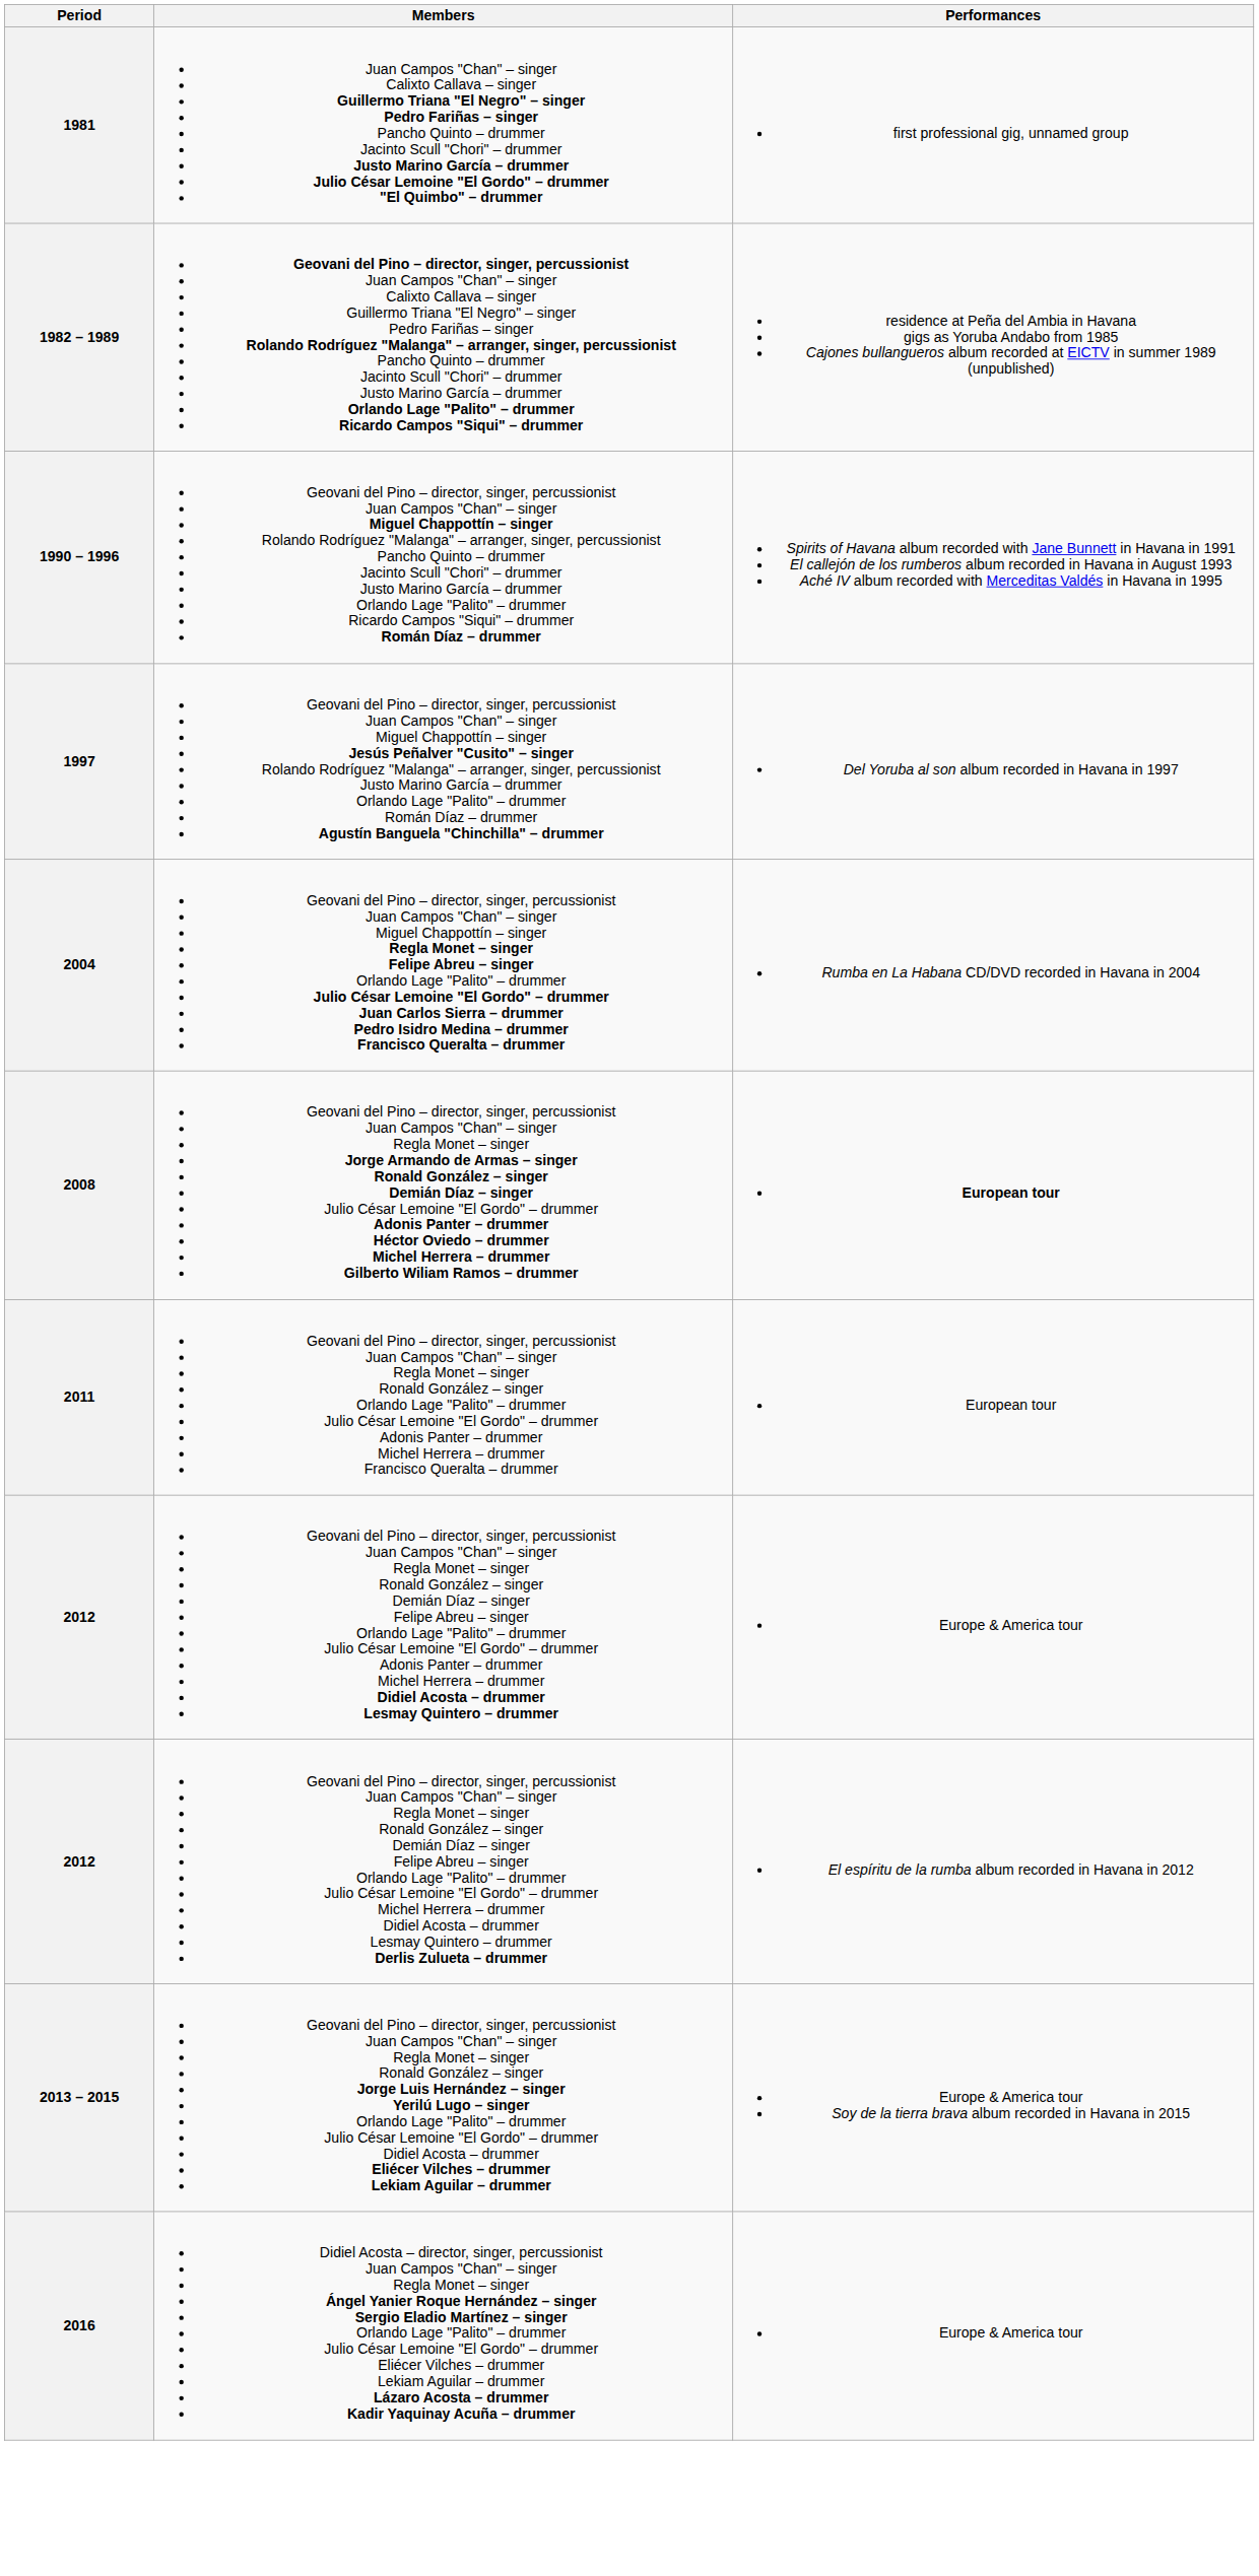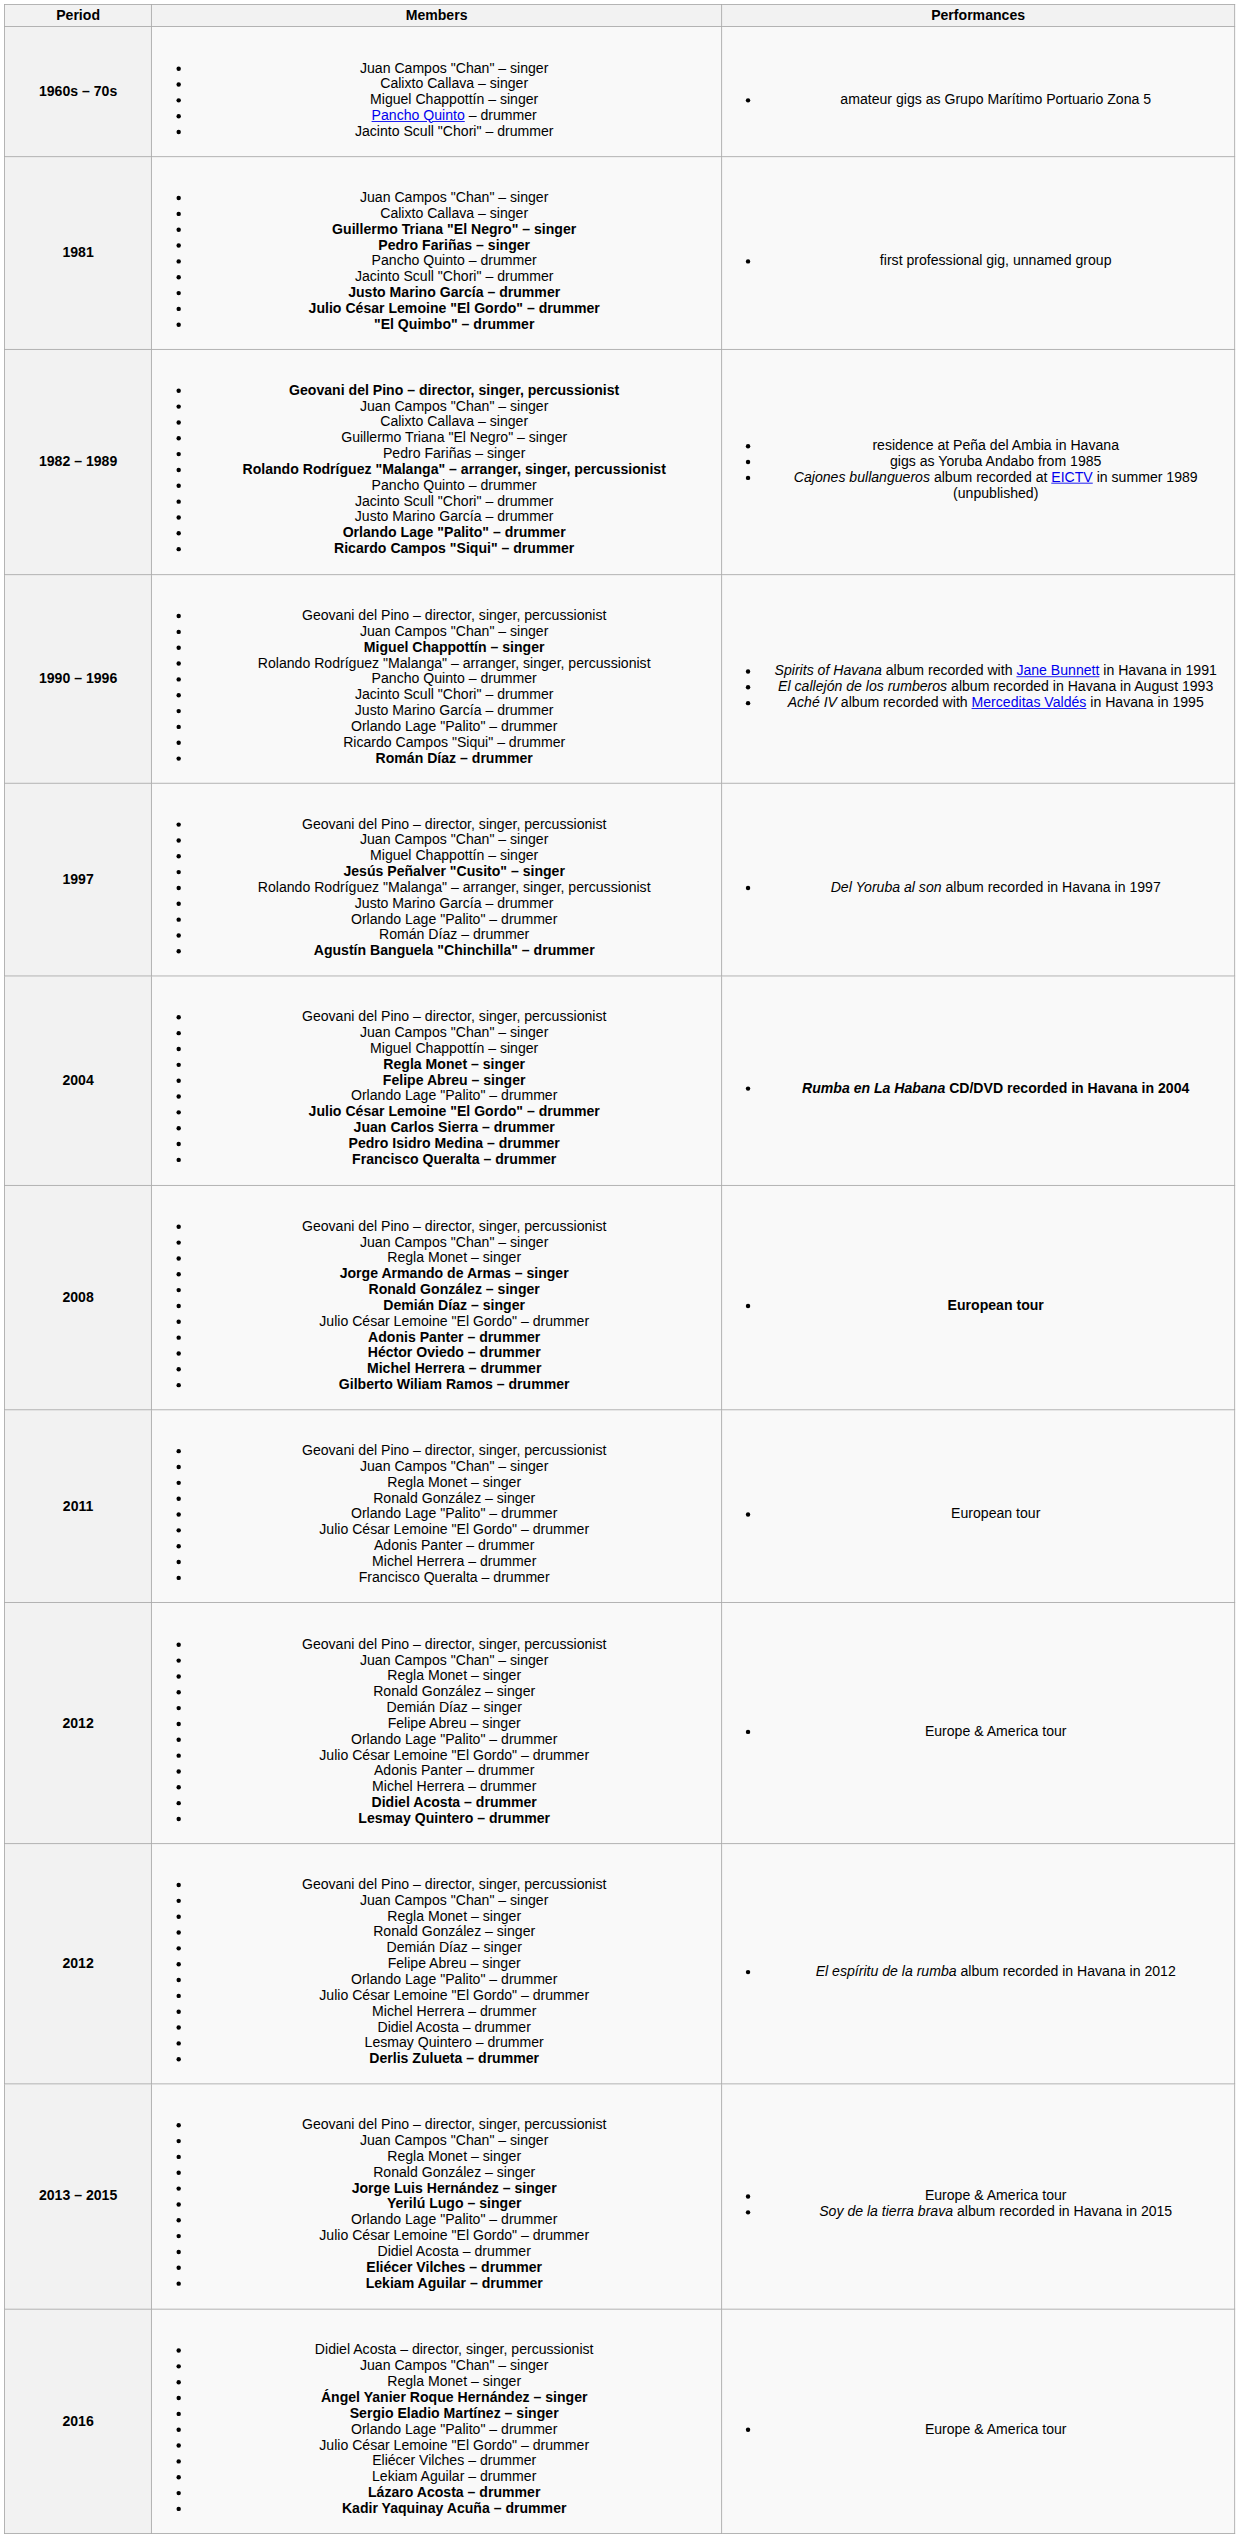 <table class="wikitable plainrowheaders" style="text-align:center;">
 <tr>
 <th scope="col" style="width:10em;">Period</th>
 <th scope="col" style="width:40em;">Members</th>
 <th scope="col" style="width:36em;">Performances</th>
+</tr>
+<tr>
+<th scope="col">1960s – 70s</th>
+<td><br><ul><li>Juan Campos "Chan" – singer</li><li>Calixto Callava – singer</li><li>Miguel Chappottín – singer</li><li><a href='#'>Pancho Quinto</a> – drummer</li><li>Jacinto Scull "Chori" – drummer</li></ul></td>
+<td><br><ul><li>amateur gigs as Grupo Marítimo Portuario Zona 5</li></ul></td>
 </tr>
 <tr>
 <th scope="col">1981</th>
 <td><br><ul><li>Juan Campos "Chan" – singer</li><li>Calixto Callava – singer</li><li><strong>Guillermo Triana "El Negro" – singer</strong></li><li><strong>Pedro Fariñas – singer</strong></li><li>Pancho Quinto – drummer</li><li>Jacinto Scull "Chori" – drummer</li><li><strong>Justo Marino García – drummer</strong></li><li><strong>Julio César Lemoine "El Gordo" – drummer</strong></li><li><strong>"El Quimbo" – drummer</strong></li></ul></td>
 <td><br><ul><li>first professional gig, unnamed group</li></ul></td>
 </tr>
 <tr>
 <th scope="col">1982 – 1989</th>
 <td><br><ul><li><strong>Geovani del Pino – director, singer, percussionist</strong></li><li>Juan Campos "Chan" – singer</li><li>Calixto Callava – singer</li><li>Guillermo Triana "El Negro" – singer</li><li>Pedro Fariñas – singer</li><li><strong>Rolando Rodríguez "Malanga" – arranger, singer, percussionist</strong></li><li>Pancho Quinto – drummer</li><li>Jacinto Scull "Chori" – drummer</li><li>Justo Marino García – drummer</li><li><strong>Orlando Lage "Palito" – drummer</strong></li><li><strong>Ricardo Campos "Siqui" – drummer</strong></li></ul></td>
 <td><br><ul><li>residence at Peña del Ambia in Havana</li><li>gigs as Yoruba Andabo from 1985</li><li><em>Cajones bullangueros</em> album recorded at <a href='#'>EICTV</a> in summer 1989 (unpublished)</li></ul></td>
 </tr>
 <tr>
 <th scope="col">1990 – 1996</th>
 <td><br><ul><li>Geovani del Pino – director, singer, percussionist</li><li>Juan Campos "Chan" – singer</li><li><strong>Miguel Chappottín – singer</strong></li><li>Rolando Rodríguez "Malanga" – arranger, singer, percussionist</li><li>Pancho Quinto – drummer</li><li>Jacinto Scull "Chori" – drummer</li><li>Justo Marino García – drummer</li><li>Orlando Lage "Palito" – drummer</li><li>Ricardo Campos "Siqui" – drummer</li><li><strong>Román Díaz – drummer</strong></li></ul></td>
 <td><br><ul><li><em>Spirits of Havana</em> album recorded with <a href='#'>Jane Bunnett</a> in Havana in 1991</li><li><em>El callejón de los rumberos</em> album recorded in Havana in August 1993</li><li><em>Aché IV</em> album recorded with <a href='#'>Merceditas Valdés</a> in Havana in 1995</li></ul></td>
 </tr>
 <tr>
 <th scope="col">1997</th>
 <td><br><ul><li>Geovani del Pino – director, singer, percussionist</li><li>Juan Campos "Chan" – singer</li><li>Miguel Chappottín – singer</li><li><strong>Jesús Peñalver "Cusito" – singer</strong></li><li>Rolando Rodríguez "Malanga" – arranger, singer, percussionist</li><li>Justo Marino García – drummer</li><li>Orlando Lage "Palito" – drummer</li><li>Román Díaz – drummer</li><li><strong>Agustín Banguela "Chinchilla" – drummer</strong></li></ul></td>
 <td><br><ul><li><em>Del Yoruba al son</em> album recorded in Havana in 1997</li></ul></td>
 </tr>
 <tr>
 <th scope="col">2004</th>
 <td><br><ul><li>Geovani del Pino – director, singer, percussionist</li><li>Juan Campos "Chan" – singer</li><li>Miguel Chappottín – singer</li><li><strong>Regla Monet – singer</strong></li><li><strong>Felipe Abreu – singer</strong></li><li>Orlando Lage "Palito" – drummer</li><li><strong>Julio César Lemoine "El Gordo" – drummer</strong></li><li><strong>Juan Carlos Sierra – drummer</strong></li><li><strong>Pedro Isidro Medina – drummer</strong></li><li><strong>Francisco Queralta – drummer</strong></li></ul></td>
-<td><br><ul><li><em>Rumba en La Habana</em> CD/DVD recorded in Havana in 2004</li></ul></td>
+<td><strong><br><ul><li><em>Rumba en La Habana</em> CD/DVD recorded in Havana in 2004</li></ul></strong></td>
 </tr>
 <tr>
 <th scope="col">2008</th>
 <td><br><ul><li>Geovani del Pino – director, singer, percussionist</li><li>Juan Campos "Chan" – singer</li><li>Regla Monet – singer</li><li><strong>Jorge Armando de Armas – singer</strong></li><li><strong>Ronald González – singer</strong></li><li><strong>Demián Díaz – singer</strong></li><li>Julio César Lemoine "El Gordo" – drummer</li><li><strong>Adonis Panter – drummer</strong></li><li><strong>Héctor Oviedo – drummer</strong></li><li><strong>Michel Herrera – drummer</strong></li><li><strong>Gilberto Wiliam Ramos – drummer</strong></li></ul></td>
 <td><strong><br><ul><li>European tour</li></ul></strong></td>
 </tr>
 <tr>
 <th scope="col">2011</th>
 <td><br><ul><li>Geovani del Pino – director, singer, percussionist</li><li>Juan Campos "Chan" – singer</li><li>Regla Monet – singer</li><li>Ronald González – singer</li><li>Orlando Lage "Palito" – drummer</li><li>Julio César Lemoine "El Gordo" – drummer</li><li>Adonis Panter – drummer</li><li>Michel Herrera – drummer</li><li>Francisco Queralta – drummer</li></ul></td>
 <td><br><ul><li>European tour</li></ul></td>
 </tr>
 <tr>
 <th scope="col">2012</th>
 <td><br><ul><li>Geovani del Pino – director, singer, percussionist</li><li>Juan Campos "Chan" – singer</li><li>Regla Monet – singer</li><li>Ronald González – singer</li><li>Demián Díaz – singer</li><li>Felipe Abreu – singer</li><li>Orlando Lage "Palito" – drummer</li><li>Julio César Lemoine "El Gordo" – drummer</li><li>Adonis Panter – drummer</li><li>Michel Herrera – drummer</li><li><strong>Didiel Acosta – drummer</strong></li><li><strong>Lesmay Quintero – drummer</strong></li></ul></td>
 <td><br><ul><li>Europe & America tour</li></ul></td>
 </tr>
 <tr>
 <th scope="col">2012</th>
 <td><br><ul><li>Geovani del Pino – director, singer, percussionist</li><li>Juan Campos "Chan" – singer</li><li>Regla Monet – singer</li><li>Ronald González – singer</li><li>Demián Díaz – singer</li><li>Felipe Abreu – singer</li><li>Orlando Lage "Palito" – drummer</li><li>Julio César Lemoine "El Gordo" – drummer</li><li>Michel Herrera – drummer</li><li>Didiel Acosta – drummer</li><li>Lesmay Quintero – drummer</li><li><strong>Derlis Zulueta – drummer</strong></li></ul></td>
 <td><br><ul><li><em>El espíritu de la rumba</em> album recorded in Havana in 2012</li></ul></td>
 </tr>
 <tr>
 <th scope="col">2013 – 2015</th>
 <td><br><ul><li>Geovani del Pino – director, singer, percussionist</li><li>Juan Campos "Chan" – singer</li><li>Regla Monet – singer</li><li>Ronald González – singer</li><li><strong>Jorge Luis Hernández – singer</strong></li><li><strong>Yerilú Lugo – singer</strong></li><li>Orlando Lage "Palito" – drummer</li><li>Julio César Lemoine "El Gordo" – drummer</li><li>Didiel Acosta – drummer</li><li><strong>Eliécer Vilches – drummer</strong></li><li><strong>Lekiam Aguilar – drummer</strong></li></ul></td>
 <td><br><ul><li>Europe & America tour</li><li><em>Soy de la tierra brava</em> album recorded in Havana in 2015</li></ul></td>
 </tr>
 <tr>
 <th scope="col">2016</th>
 <td><br><ul><li>Didiel Acosta – director, singer, percussionist</li><li>Juan Campos "Chan" – singer</li><li>Regla Monet – singer</li><li><strong>Ángel Yanier Roque Hernández – singer</strong></li><li><strong>Sergio Eladio Martínez – singer</strong></li><li>Orlando Lage "Palito" – drummer</li><li>Julio César Lemoine "El Gordo" – drummer</li><li>Eliécer Vilches – drummer</li><li>Lekiam Aguilar – drummer</li><li><strong>Lázaro Acosta – drummer</strong></li><li><strong>Kadir Yaquinay Acuña – drummer</strong></li></ul></td>
 <td><br><ul><li>Europe & America tour</li></ul></td>
 </tr>
 </table>
